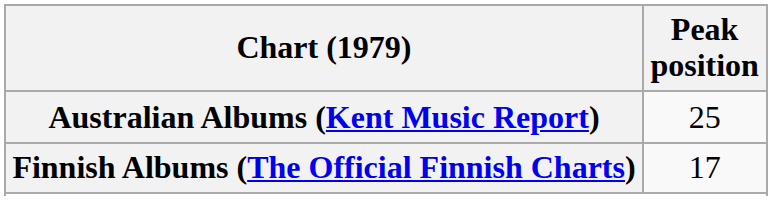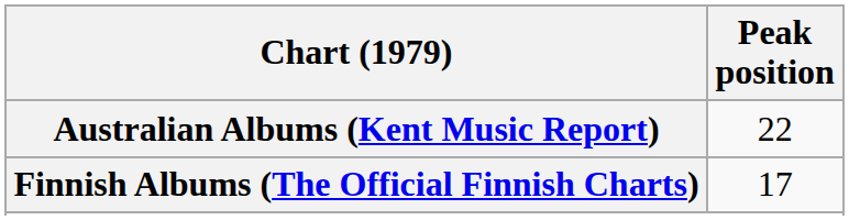 <table class="wikitable sortable plainrowheaders" style="text-align:center">
 <tr>
 <th scope="col">Chart (1979)</th>
 <th scope="col">Peak<br> position</th>
 </tr>
 <tr>
 <th scope="row">Australian Albums (<a href='#'>Kent Music Report</a>)</th>
-<td>25</td>
+<td>22</td>
 </tr>
 <tr>
 </tr>
 <tr>
 </tr>
 <tr>
 <th scope="row">Finnish Albums (<a href='#'>The Official Finnish Charts</a>)</th>
 <td align="center">17</td>
 </tr>
 <tr>
 </tr>
 <tr>
 </tr>
 <tr>
 </tr>
 <tr>
 </tr>
 <tr>
 </tr>
 <tr>
 </tr>
 </table>
